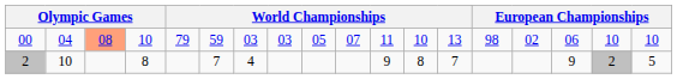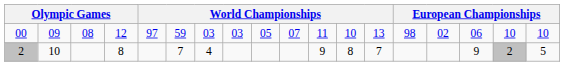 <table class="wikitable" width=55% style="font-size:90%; text-align:center;">
 <tr>
 <th colspan=4 width=24%><a href='#'>Olympic Games</a></th>
 <th colspan=9 width=46%><a href='#'>World Championships</a></th>
 <th colspan=5 width=30%><a href='#'>European Championships</a></th>
 </tr>
 <tr>
 <td><a href='#'>00</a></td>
-<td><a href='#'>04</a></td>
-<td style="background: lightsalmon;"><a href='#'>08</a></td>
-<td><a href='#'>10</a></td>
-<td><a href='#'>79</a></td>
+<td><a href='#'>09</a></td>
+<td><a href='#'>08</a></td>
+<td><a href='#'>12</a></td>
+<td><a href='#'>97</a></td>
 <td><a href='#'>59</a></td>
 <td><a href='#'>03</a></td>
 <td><a href='#'>03</a></td>
 <td><a href='#'>05</a></td>
 <td><a href='#'>07</a></td>
 <td><a href='#'>11</a></td>
 <td><a href='#'>10</a></td>
 <td><a href='#'>13</a></td>
 <td><a href='#'>98</a></td>
 <td><a href='#'>02</a></td>
 <td><a href='#'>06</a></td>
 <td><a href='#'>10</a></td>
 <td><a href='#'>10</a></td>
 </tr>
 <tr>
 <td bgcolor=silver>2</td>
 <td>10</td>
 <td></td>
 <td>8</td>
 <td></td>
 <td>7</td>
 <td>4</td>
 <td></td>
 <td></td>
 <td></td>
 <td>9</td>
 <td>8</td>
 <td>7</td>
 <td></td>
 <td></td>
 <td>9</td>
 <td bgcolor=silver>2</td>
 <td>5</td>
 </tr>
 </table>
